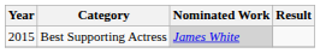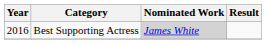 <table class="wikitable">
 <tr>
 <th>Year</th>
 <th>Category</th>
 <th>Nominated Work</th>
 <th>Result</th>
 </tr>
 <tr>
-<td>2015</td>
+<td>2016</td>
 <td>Best Supporting Actress</td>
 <td style="background: lightgrey;"><em><a href='#'>James White</a></em></td>
 <td></td>
 </tr>
 <tr>
 </tr>
 </table>
